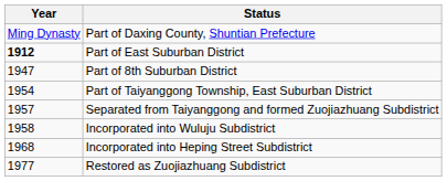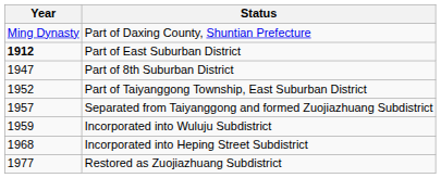 <table class="wikitable">
 <tr>
 <th>Year</th>
 <th>Status</th>
 </tr>
 <tr>
 <td><a href='#'>Ming Dynasty</a></td>
 <td>Part of Daxing County, <a href='#'>Shuntian Prefecture</a></td>
 </tr>
 <tr>
 <td><strong>1912</strong></td>
 <td>Part of East Suburban District</td>
 </tr>
 <tr>
 <td>1947</td>
 <td>Part of 8th Suburban District</td>
 </tr>
 <tr>
-<td>1954</td>
+<td>1952</td>
 <td>Part of Taiyanggong Township, East Suburban District</td>
 </tr>
 <tr>
 <td>1957</td>
 <td>Separated from Taiyanggong and formed Zuojiazhuang Subdistrict</td>
 </tr>
 <tr>
-<td>1958</td>
+<td>1959</td>
 <td>Incorporated into Wuluju Subdistrict</td>
 </tr>
 <tr>
 <td>1968</td>
 <td>Incorporated into Heping Street Subdistrict</td>
 </tr>
 <tr>
 <td>1977</td>
 <td>Restored as Zuojiazhuang Subdistrict</td>
 </tr>
 </table>
